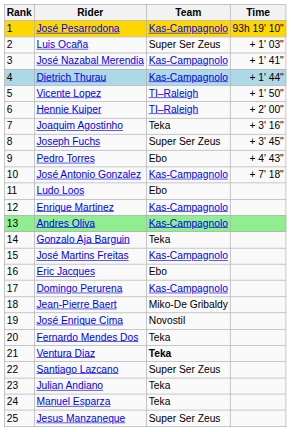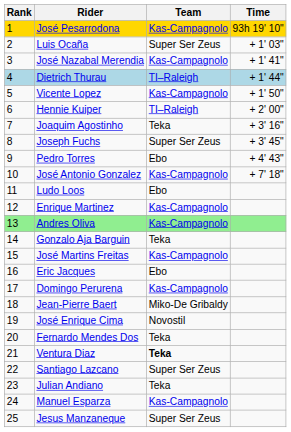 <table class="wikitable">
 <tr>
 <th>Rank</th>
 <th>Rider</th>
 <th>Team</th>
 <th>Time</th>
 </tr>
 <tr bgcolor=gold>
 <td>1</td>
 <td> 	<a href='#'>José Pesarrodona</a></td>
 <td><a href='#'>Kas-Campagnolo</a></td>
 <td align="right">93h 19' 10"</td>
 </tr>
 <tr>
 <td>2</td>
 <td> 	<a href='#'>Luis Ocaña</a></td>
 <td>Super Ser Zeus</td>
 <td align="right">+ 1' 03"</td>
 </tr>
 <tr>
 <td>3</td>
 <td> 	<a href='#'>José Nazabal Merendia</a></td>
 <td><a href='#'>Kas-Campagnolo</a></td>
 <td align="right">+ 1' 41"</td>
 </tr>
 <tr bgcolor=lightblue>
 <td>4</td>
 <td> 	<a href='#'>Dietrich Thurau</a></td>
-<td><a href='#'>Kas-Campagnolo</a></td>
+<td><a href='#'>TI–Raleigh</a></td>
 <td align="right">+ 1' 44"</td>
 </tr>
 <tr>
 <td>5</td>
 <td> 	<a href='#'>Vicente Lopez</a></td>
-<td><a href='#'>TI–Raleigh</a></td>
+<td><a href='#'>Kas-Campagnolo</a></td>
 <td align="right">+ 1' 50"</td>
 </tr>
 <tr>
 <td>6</td>
 <td> 	<a href='#'>Hennie Kuiper</a></td>
 <td><a href='#'>TI–Raleigh</a></td>
 <td align="right">+ 2' 00"</td>
 </tr>
 <tr>
 <td>7</td>
 <td> 	<a href='#'>Joaquim Agostinho</a></td>
 <td>Teka</td>
 <td align="right">+ 3' 16"</td>
 </tr>
 <tr>
 <td>8</td>
 <td> 	<a href='#'>Joseph Fuchs</a></td>
 <td>Super Ser Zeus</td>
 <td align="right">+ 3' 45"</td>
 </tr>
 <tr>
 <td>9</td>
 <td>	<a href='#'>Pedro Torres</a></td>
 <td>Ebo</td>
 <td align="right">+ 4' 43"</td>
 </tr>
 <tr>
 <td>10</td>
 <td>	<a href='#'>José Antonio Gonzalez</a></td>
 <td><a href='#'>Kas-Campagnolo</a></td>
 <td align="right">+ 7' 18"</td>
 </tr>
 <tr>
 <td>11</td>
 <td>	<a href='#'>Ludo Loos</a></td>
 <td>Ebo</td>
 <td align="right"></td>
 </tr>
 <tr>
 <td>12</td>
 <td>	<a href='#'>Enrique Martinez</a></td>
 <td><a href='#'>Kas-Campagnolo</a></td>
 <td align="right"></td>
 </tr>
 <tr bgcolor=lightgreen>
 <td>13</td>
 <td>	<a href='#'>Andres Oliva</a></td>
 <td><a href='#'>Kas-Campagnolo</a></td>
 <td align="right"></td>
 </tr>
 <tr>
 <td>14</td>
 <td>	<a href='#'>Gonzalo Aja Barguin</a></td>
 <td>Teka</td>
 <td align="right"></td>
 </tr>
 <tr>
 <td>15</td>
 <td>	<a href='#'>José Martins Freitas</a></td>
 <td><a href='#'>Kas-Campagnolo</a></td>
 <td align="right"></td>
 </tr>
 <tr>
 <td>16</td>
 <td>	<a href='#'>Eric Jacques</a></td>
 <td>Ebo</td>
 <td align="right"></td>
 </tr>
 <tr>
 <td>17</td>
 <td>	<a href='#'>Domingo Perurena</a></td>
 <td><a href='#'>Kas-Campagnolo</a></td>
 <td align="right"></td>
 </tr>
 <tr>
 <td>18</td>
 <td>	<a href='#'>Jean-Pierre Baert</a></td>
 <td>Miko-De Gribaldy</td>
 <td align="right"></td>
 </tr>
 <tr>
 <td>19</td>
 <td>	<a href='#'>José Enrique Cima</a></td>
 <td>Novostil</td>
 <td align="right"></td>
 </tr>
 <tr>
 <td>20</td>
 <td>	<a href='#'>Fernardo Mendes Dos</a></td>
 <td>Teka</td>
 <td align="right"></td>
 </tr>
 <tr>
 <td>21</td>
 <td>	<a href='#'>Ventura Diaz</a></td>
 <td><strong>Teka</strong></td>
 <td align="right"></td>
 </tr>
 <tr>
 <td>22</td>
 <td>	<a href='#'>Santiago Lazcano</a></td>
 <td>Super Ser Zeus</td>
 <td align="right"></td>
 </tr>
 <tr>
 <td>23</td>
 <td>	<a href='#'>Julian Andiano</a></td>
 <td>Teka</td>
 <td align="right"></td>
 </tr>
 <tr>
 <td>24</td>
 <td>	<a href='#'>Manuel Esparza</a></td>
-<td>Teka</td>
+<td><a href='#'>Kas-Campagnolo</a></td>
 <td align="right"></td>
 </tr>
 <tr>
 <td>25</td>
 <td>	<a href='#'>Jesus Manzaneque</a></td>
 <td>Super Ser Zeus</td>
 <td align="right"></td>
 </tr>
 </table>
